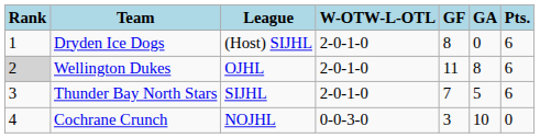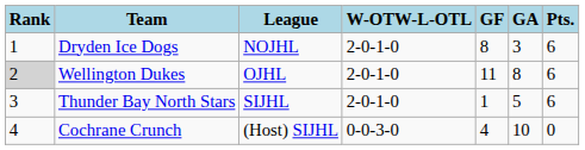 <table class="wikitable">
 <tr>
 <th style="background:lightblue;">Rank</th>
 <th style="background:lightblue;">Team</th>
 <th style="background:lightblue;">League</th>
 <th style="background:lightblue;">W-OTW-L-OTL</th>
 <th style="background:lightblue;">GF</th>
 <th style="background:lightblue;">GA</th>
 <th style="background:lightblue;">Pts.</th>
 </tr>
 <tr>
 <td>1</td>
 <td><a href='#'>Dryden Ice Dogs</a></td>
-<td>(Host) <a href='#'>SIJHL</a></td>
+<td><a href='#'>NOJHL</a></td>
 <td>2-0-1-0</td>
 <td>8</td>
-<td>0</td>
+<td>3</td>
 <td>6</td>
 </tr>
 <tr>
 <td style="background: lightgrey;">2</td>
 <td><a href='#'>Wellington Dukes</a></td>
 <td><a href='#'>OJHL</a></td>
 <td>2-0-1-0</td>
 <td>11</td>
 <td>8</td>
 <td>6</td>
 </tr>
 <tr>
 <td>3</td>
 <td><a href='#'>Thunder Bay North Stars</a></td>
 <td><a href='#'>SIJHL</a></td>
 <td>2-0-1-0</td>
-<td>7</td>
+<td>1</td>
 <td>5</td>
 <td>6</td>
 </tr>
 <tr>
 <td>4</td>
 <td><a href='#'>Cochrane Crunch</a></td>
-<td><a href='#'>NOJHL</a></td>
+<td>(Host) <a href='#'>SIJHL</a></td>
 <td>0-0-3-0</td>
-<td>3</td>
+<td>4</td>
 <td>10</td>
 <td>0</td>
 </tr>
 </table>
